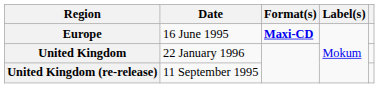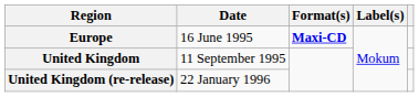 <table class="wikitable plainrowheaders">
 <tr>
 <th scope="col">Region</th>
 <th scope="col">Date</th>
 <th scope="col">Format(s)</th>
 <th scope="col">Label(s)</th>
 <th scope="col"></th>
 </tr>
 <tr>
 <th scope="row">Europe</th>
 <td>16 June 1995</td>
 <td><strong><a href='#'>Maxi-CD</a></strong></td>
 <td rowspan="3"><a href='#'>Mokum</a></td>
 <td></td>
 </tr>
 <tr>
 <th scope="row">United Kingdom</th>
-<td>22 January 1996</td>
+<td>11 September 1995</td>
 <td rowspan="2"></td>
 <td></td>
 </tr>
 <tr>
 <th scope="row">United Kingdom (re-release)</th>
-<td>11 September 1995</td>
+<td>22 January 1996</td>
 <td></td>
 </tr>
 </table>
